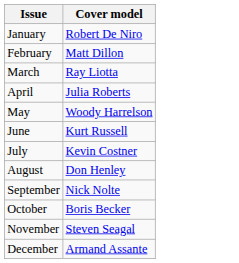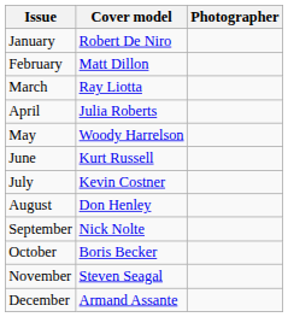 <table class="sortable wikitable">
 <tr>
 <th>Issue</th>
 <th>Cover model</th>
+<th>Photographer</th>
 </tr>
 <tr>
 <td>January</td>
 <td><a href='#'>Robert De Niro</a></td>
+<td></td>
 </tr>
 <tr>
 <td>February</td>
 <td><a href='#'>Matt Dillon</a></td>
+<td></td>
 </tr>
 <tr>
 <td>March</td>
 <td><a href='#'>Ray Liotta</a></td>
+<td></td>
 </tr>
 <tr>
 <td>April</td>
 <td><a href='#'>Julia Roberts</a></td>
+<td></td>
 </tr>
 <tr>
 <td>May</td>
 <td><a href='#'>Woody Harrelson</a></td>
+<td></td>
 </tr>
 <tr>
 <td>June</td>
 <td><a href='#'>Kurt Russell</a></td>
+<td></td>
 </tr>
 <tr>
 <td>July</td>
 <td><a href='#'>Kevin Costner</a></td>
+<td></td>
 </tr>
 <tr>
 <td>August</td>
 <td><a href='#'>Don Henley</a></td>
+<td></td>
 </tr>
 <tr>
 <td>September</td>
 <td><a href='#'>Nick Nolte</a></td>
+<td></td>
 </tr>
 <tr>
 <td>October</td>
 <td><a href='#'>Boris Becker</a></td>
+<td></td>
 </tr>
 <tr>
 <td>November</td>
 <td><a href='#'>Steven Seagal</a></td>
+<td></td>
 </tr>
 <tr>
 <td>December</td>
 <td><a href='#'>Armand Assante</a></td>
+<td></td>
 </tr>
 </table>
